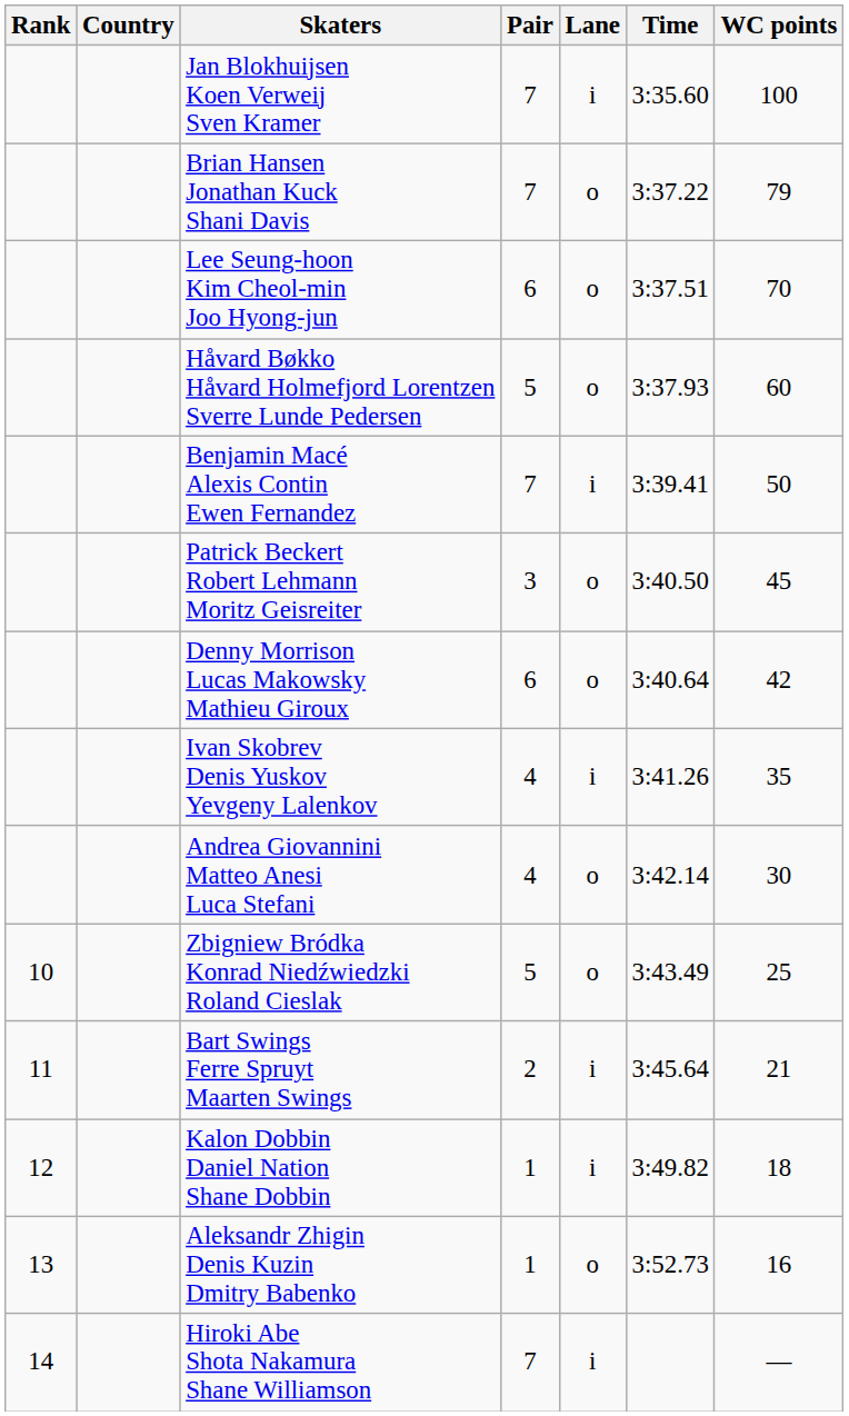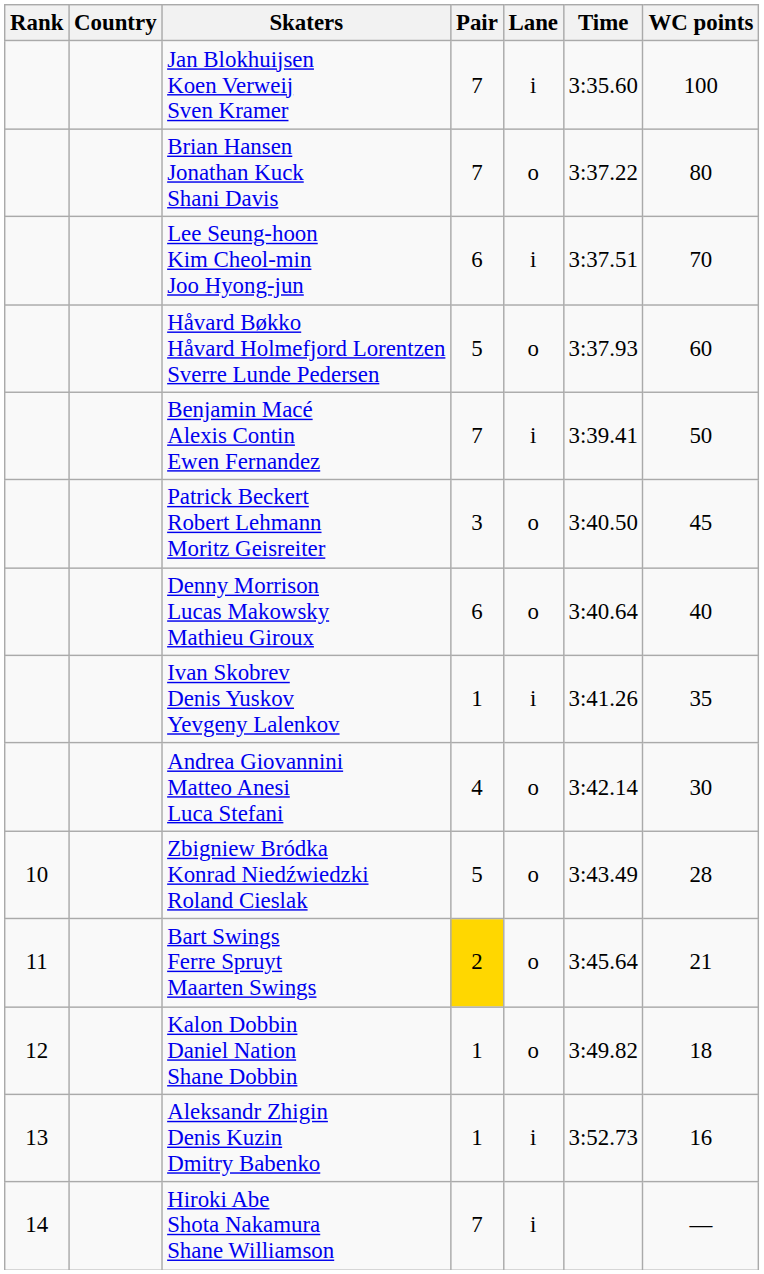 <table class="wikitable sortable" style="text-align:center">
 <tr>
 <th>Rank</th>
 <th>Country</th>
 <th>Skaters</th>
 <th>Pair</th>
 <th>Lane</th>
 <th>Time</th>
 <th>WC points</th>
 </tr>
 <tr>
 <td></td>
 <td align=left></td>
 <td align=left><a href='#'>Jan Blokhuijsen</a><br><a href='#'>Koen Verweij</a><br><a href='#'>Sven Kramer</a></td>
 <td>7</td>
 <td>i</td>
 <td>3:35.60</td>
 <td>100</td>
 </tr>
 <tr>
 <td></td>
 <td align=left></td>
 <td align=left><a href='#'>Brian Hansen</a><br><a href='#'>Jonathan Kuck</a><br><a href='#'>Shani Davis</a></td>
 <td>7</td>
 <td>o</td>
 <td>3:37.22</td>
-<td>79</td>
+<td>80</td>
 </tr>
 <tr>
 <td></td>
 <td align=left></td>
 <td align=left><a href='#'>Lee Seung-hoon</a><br><a href='#'>Kim Cheol-min</a><br><a href='#'>Joo Hyong-jun</a></td>
 <td>6</td>
-<td>o</td>
+<td>i</td>
 <td>3:37.51</td>
 <td>70</td>
 </tr>
 <tr>
 <td></td>
 <td align=left></td>
 <td align=left><a href='#'>Håvard Bøkko</a><br><a href='#'>Håvard Holmefjord Lorentzen</a><br><a href='#'>Sverre Lunde Pedersen</a></td>
 <td>5</td>
 <td>o</td>
 <td>3:37.93</td>
 <td>60</td>
 </tr>
 <tr>
 <td></td>
 <td align=left></td>
 <td align=left><a href='#'>Benjamin Macé</a><br><a href='#'>Alexis Contin</a><br><a href='#'>Ewen Fernandez</a></td>
 <td>7</td>
 <td>i</td>
 <td>3:39.41</td>
 <td>50</td>
 </tr>
 <tr>
 <td></td>
 <td align=left></td>
 <td align=left><a href='#'>Patrick Beckert</a><br><a href='#'>Robert Lehmann</a><br><a href='#'>Moritz Geisreiter</a></td>
 <td>3</td>
 <td>o</td>
 <td>3:40.50</td>
 <td>45</td>
 </tr>
 <tr>
 <td></td>
 <td align=left></td>
 <td align=left><a href='#'>Denny Morrison</a><br><a href='#'>Lucas Makowsky</a><br><a href='#'>Mathieu Giroux</a></td>
 <td>6</td>
 <td>o</td>
 <td>3:40.64</td>
-<td>42</td>
+<td>40</td>
 </tr>
 <tr>
 <td></td>
 <td align=left></td>
 <td align=left><a href='#'>Ivan Skobrev</a><br><a href='#'>Denis Yuskov</a><br><a href='#'>Yevgeny Lalenkov</a></td>
-<td>4</td>
+<td>1</td>
 <td>i</td>
 <td>3:41.26</td>
 <td>35</td>
 </tr>
 <tr>
 <td></td>
 <td align=left></td>
 <td align=left><a href='#'>Andrea Giovannini</a><br><a href='#'>Matteo Anesi</a><br><a href='#'>Luca Stefani</a></td>
 <td>4</td>
 <td>o</td>
 <td>3:42.14</td>
 <td>30</td>
 </tr>
 <tr>
 <td>10</td>
 <td align=left></td>
 <td align=left><a href='#'>Zbigniew Bródka</a><br><a href='#'>Konrad Niedźwiedzki</a><br><a href='#'>Roland Cieslak</a></td>
 <td>5</td>
 <td>o</td>
 <td>3:43.49</td>
-<td>25</td>
+<td>28</td>
 </tr>
 <tr>
 <td>11</td>
 <td align=left></td>
 <td align=left><a href='#'>Bart Swings</a><br><a href='#'>Ferre Spruyt</a><br><a href='#'>Maarten Swings</a></td>
-<td>2</td>
-<td>i</td>
+<td style="background: gold;">2</td>
+<td>o</td>
 <td>3:45.64</td>
 <td>21</td>
 </tr>
 <tr>
 <td>12</td>
 <td align=left></td>
 <td align=left><a href='#'>Kalon Dobbin</a><br><a href='#'>Daniel Nation</a><br><a href='#'>Shane Dobbin</a></td>
 <td>1</td>
-<td>i</td>
+<td>o</td>
 <td>3:49.82</td>
 <td>18</td>
 </tr>
 <tr>
 <td>13</td>
 <td align=left></td>
 <td align=left><a href='#'>Aleksandr Zhigin</a><br><a href='#'>Denis Kuzin</a><br><a href='#'>Dmitry Babenko</a></td>
 <td>1</td>
-<td>o</td>
+<td>i</td>
 <td>3:52.73</td>
 <td>16</td>
 </tr>
 <tr>
 <td>14</td>
 <td align=left></td>
 <td align=left><a href='#'>Hiroki Abe</a><br><a href='#'>Shota Nakamura</a><br><a href='#'>Shane Williamson</a></td>
 <td>7</td>
 <td>i</td>
 <td></td>
 <td>—</td>
 </tr>
 </table>
